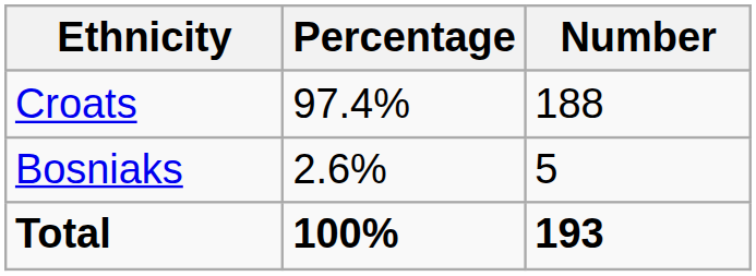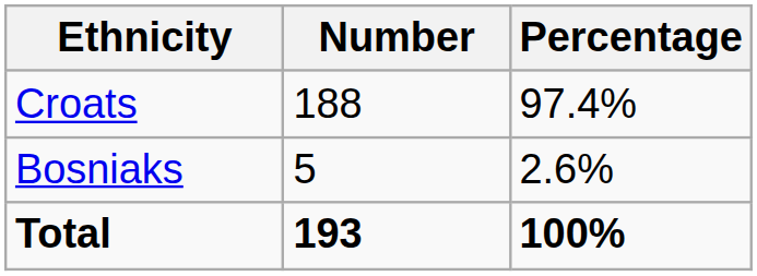 <table class="wikitable">
 <tr>
 <th width="100px">Ethnicity</th>
+<th width="80px">Number</th>
 <th width="80px">Percentage</th>
-<th width="80px">Number</th>
 </tr>
 <tr>
 <td><a href='#'>Croats</a></td>
+<td>188</td>
 <td>97.4%</td>
-<td>188</td>
 </tr>
 <tr>
 <td><a href='#'>Bosniaks</a></td>
+<td>5</td>
 <td>2.6%</td>
-<td>5</td>
 </tr>
 <tr>
 <td><strong>Total</strong></td>
+<td><strong>193</strong></td>
 <td><strong>100%</strong></td>
-<td><strong>193</strong></td>
 </tr>
 </table>
